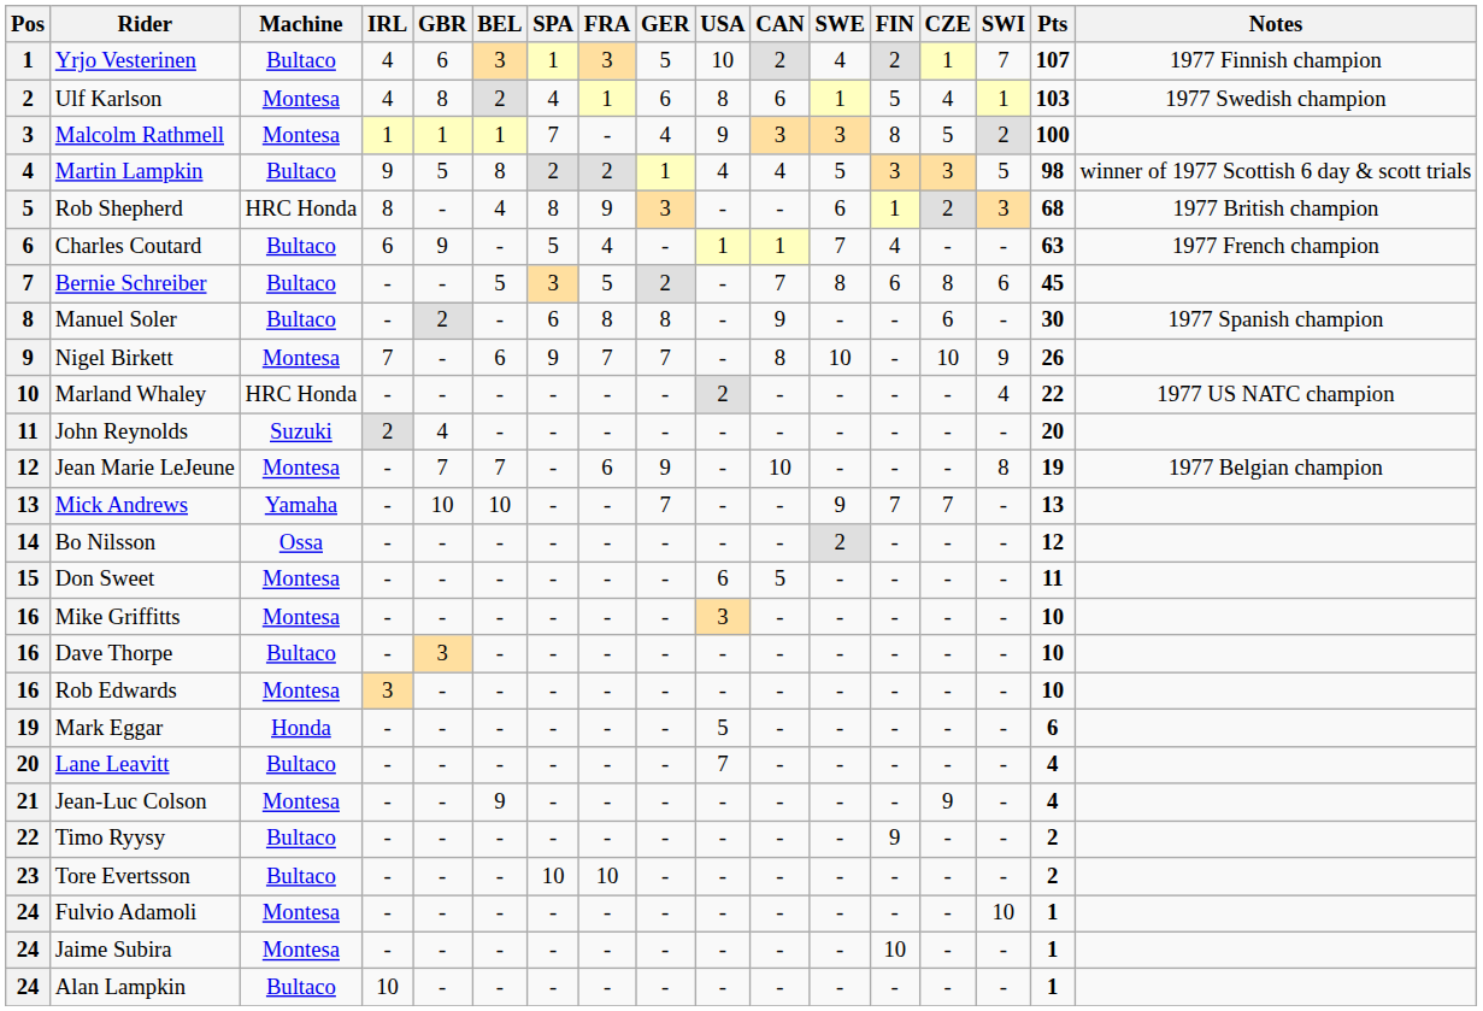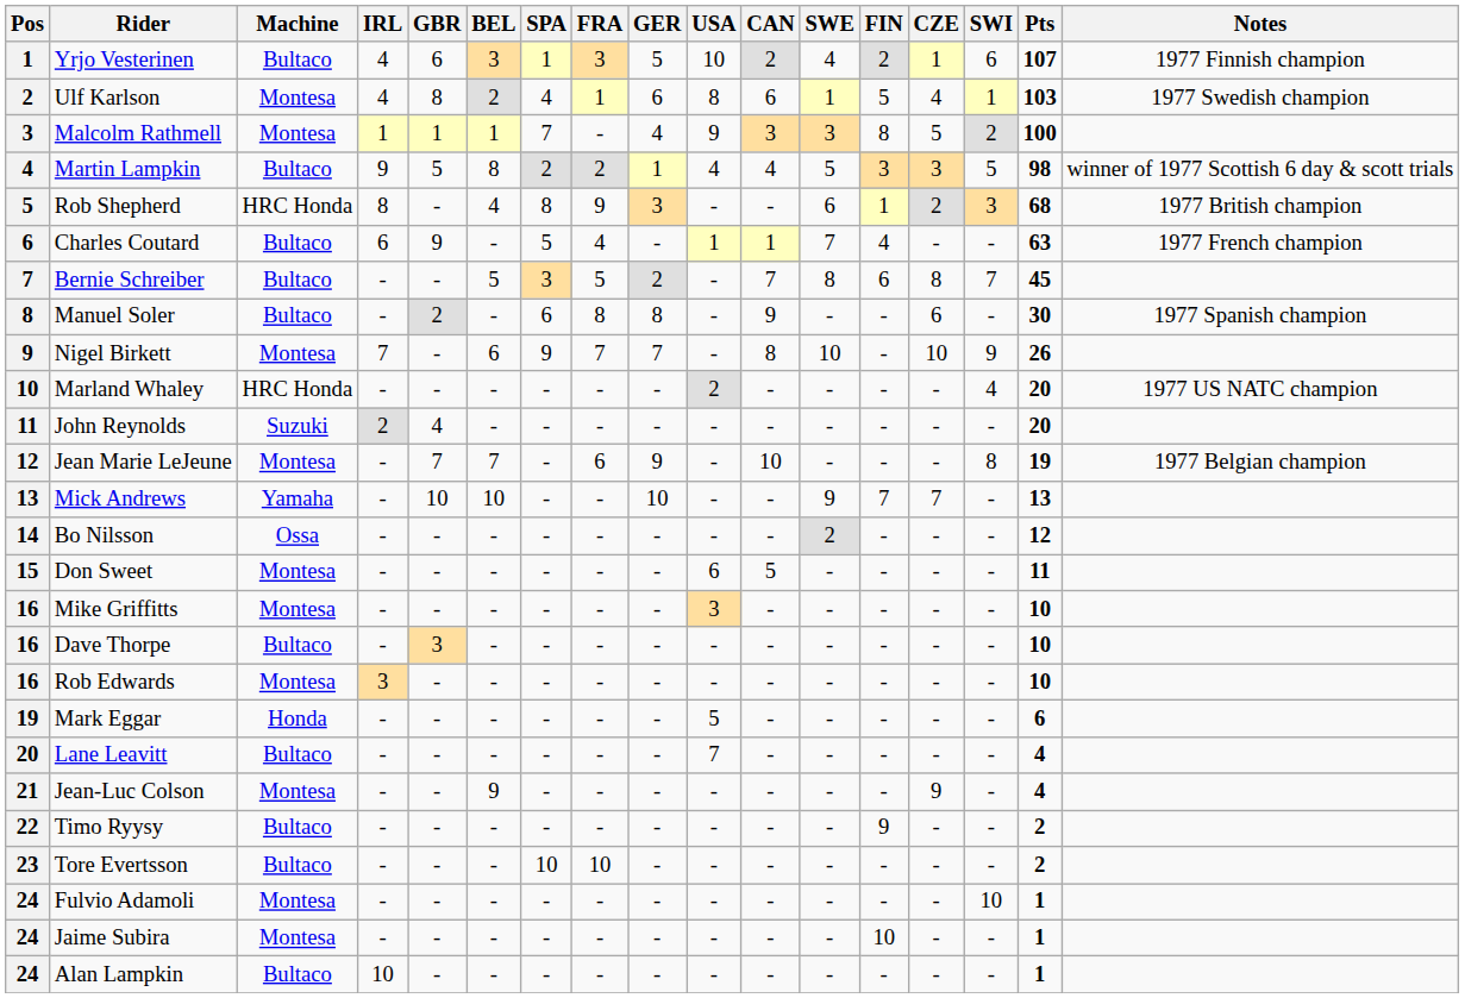 <table class="wikitable" style="font-size: 85%; text-align:center">
 <tr valign="top">
 <th valign="middle">Pos</th>
 <th valign="middle">Rider</th>
 <th valign="middle">Machine</th>
 <th>IRL<br></th>
 <th>GBR<br></th>
 <th>BEL<br></th>
 <th>SPA<br></th>
 <th>FRA<br></th>
 <th>GER<br></th>
 <th>USA<br></th>
 <th>CAN<br></th>
 <th>SWE<br></th>
 <th>FIN<br></th>
 <th>CZE<br></th>
 <th>SWI<br></th>
 <th valign="middle">Pts</th>
 <th>Notes</th>
 </tr>
 <tr>
 <th>1</th>
 <td align="left"> <a href='#'>Yrjo Vesterinen</a></td>
 <td><a href='#'>Bultaco</a></td>
 <td>4</td>
 <td>6</td>
 <td style="background:#ffdf9f;">3</td>
 <td style="background:#ffffbf;">1</td>
 <td style="background:#ffdf9f;">3</td>
 <td>5</td>
 <td>10</td>
 <td style="background:#dfdfdf;">2</td>
 <td>4</td>
 <td style="background:#dfdfdf;">2</td>
 <td style="background:#ffffbf;">1</td>
-<td>7</td>
+<td>6</td>
 <td><strong>107</strong></td>
 <td>1977 Finnish champion</td>
 </tr>
 <tr>
 <th>2</th>
 <td align="left"> Ulf Karlson</td>
 <td><a href='#'>Montesa</a></td>
 <td>4</td>
 <td>8</td>
 <td style="background:#dfdfdf;">2</td>
 <td>4</td>
 <td style="background:#ffffbf;">1</td>
 <td>6</td>
 <td>8</td>
 <td>6</td>
 <td style="background:#ffffbf;">1</td>
 <td>5</td>
 <td>4</td>
 <td style="background:#ffffbf;">1</td>
 <td><strong>103</strong></td>
 <td>1977 Swedish champion</td>
 </tr>
 <tr>
 <th>3</th>
 <td align="left"> <a href='#'>Malcolm Rathmell</a></td>
 <td><a href='#'>Montesa</a></td>
 <td style="background:#ffffbf;">1</td>
 <td style="background:#ffffbf;">1</td>
 <td style="background:#ffffbf;">1</td>
 <td>7</td>
 <td>-</td>
 <td>4</td>
 <td>9</td>
 <td style="background:#ffdf9f;">3</td>
 <td style="background:#ffdf9f;">3</td>
 <td>8</td>
 <td>5</td>
 <td style="background:#dfdfdf;">2</td>
 <td><strong>100</strong></td>
 <td></td>
 </tr>
 <tr>
 <th>4</th>
 <td align="left"> <a href='#'>Martin Lampkin</a></td>
 <td><a href='#'>Bultaco</a></td>
 <td>9</td>
 <td>5</td>
 <td>8</td>
 <td style="background:#dfdfdf;">2</td>
 <td style="background:#dfdfdf;">2</td>
 <td style="background:#ffffbf;">1</td>
 <td>4</td>
 <td>4</td>
 <td>5</td>
 <td style="background:#ffdf9f;">3</td>
 <td style="background:#ffdf9f;">3</td>
 <td>5</td>
 <td><strong>98</strong></td>
 <td>winner of 1977 Scottish 6 day & scott trials</td>
 </tr>
 <tr>
 <th>5</th>
 <td align="left"> Rob Shepherd</td>
 <td>HRC Honda</td>
 <td>8</td>
 <td>-</td>
 <td>4</td>
 <td>8</td>
 <td>9</td>
 <td style="background:#ffdf9f;">3</td>
 <td>-</td>
 <td>-</td>
 <td>6</td>
 <td style="background:#ffffbf;">1</td>
 <td style="background:#dfdfdf;">2</td>
 <td style="background:#ffdf9f;">3</td>
 <td><strong>68</strong></td>
 <td>1977 British champion</td>
 </tr>
 <tr>
 <th>6</th>
 <td align="left"> Charles Coutard</td>
 <td><a href='#'>Bultaco</a></td>
 <td>6</td>
 <td>9</td>
 <td>-</td>
 <td>5</td>
 <td>4</td>
 <td>-</td>
 <td style="background:#ffffbf;">1</td>
 <td style="background:#ffffbf;">1</td>
 <td>7</td>
 <td>4</td>
 <td>-</td>
 <td>-</td>
 <td><strong>63</strong></td>
 <td>1977 French champion</td>
 </tr>
 <tr>
 <th>7</th>
 <td align="left"> <a href='#'>Bernie Schreiber</a></td>
 <td><a href='#'>Bultaco</a></td>
 <td>-</td>
 <td>-</td>
 <td>5</td>
 <td style="background:#ffdf9f;">3</td>
 <td>5</td>
 <td style="background:#dfdfdf;">2</td>
 <td>-</td>
 <td>7</td>
 <td>8</td>
 <td>6</td>
 <td>8</td>
-<td>6</td>
+<td>7</td>
 <td><strong>45</strong></td>
 <td></td>
 </tr>
 <tr>
 <th>8</th>
 <td align="left"> Manuel Soler</td>
 <td><a href='#'>Bultaco</a></td>
 <td>-</td>
 <td style="background:#dfdfdf;">2</td>
 <td>-</td>
 <td>6</td>
 <td>8</td>
 <td>8</td>
 <td>-</td>
 <td>9</td>
 <td>-</td>
 <td>-</td>
 <td>6</td>
 <td>-</td>
 <td><strong>30</strong></td>
 <td>1977 Spanish champion</td>
 </tr>
 <tr>
 <th>9</th>
 <td align="left"> Nigel Birkett</td>
 <td><a href='#'>Montesa</a></td>
 <td>7</td>
 <td>-</td>
 <td>6</td>
 <td>9</td>
 <td>7</td>
 <td>7</td>
 <td>-</td>
 <td>8</td>
 <td>10</td>
 <td>-</td>
 <td>10</td>
 <td>9</td>
 <td><strong>26</strong></td>
 <td></td>
 </tr>
 <tr>
 <th>10</th>
 <td align="left"> Marland Whaley</td>
 <td>HRC Honda</td>
 <td>-</td>
 <td>-</td>
 <td>-</td>
 <td>-</td>
 <td>-</td>
 <td>-</td>
 <td style="background:#dfdfdf;">2</td>
 <td>-</td>
 <td>-</td>
 <td>-</td>
 <td>-</td>
 <td>4</td>
-<td><strong>22</strong></td>
+<td><strong>20</strong></td>
 <td>1977 US NATC champion</td>
 </tr>
 <tr>
 <th>11</th>
 <td align="left"> John Reynolds</td>
 <td><a href='#'>Suzuki</a></td>
 <td style="background:#dfdfdf;">2</td>
 <td>4</td>
 <td>-</td>
 <td>-</td>
 <td>-</td>
 <td>-</td>
 <td>-</td>
 <td>-</td>
 <td>-</td>
 <td>-</td>
 <td>-</td>
 <td>-</td>
 <td><strong>20</strong></td>
 <td></td>
 </tr>
 <tr>
 <th>12</th>
 <td align="left"> Jean Marie LeJeune</td>
 <td><a href='#'>Montesa</a></td>
 <td>-</td>
 <td>7</td>
 <td>7</td>
 <td>-</td>
 <td>6</td>
 <td>9</td>
 <td>-</td>
 <td>10</td>
 <td>-</td>
 <td>-</td>
 <td>-</td>
 <td>8</td>
 <td><strong>19</strong></td>
 <td>1977 Belgian champion</td>
 </tr>
 <tr>
 <th>13</th>
 <td align="left"> <a href='#'>Mick Andrews</a></td>
 <td><a href='#'>Yamaha</a></td>
 <td>-</td>
 <td>10</td>
 <td>10</td>
 <td>-</td>
 <td>-</td>
-<td>7</td>
+<td>10</td>
 <td>-</td>
 <td>-</td>
 <td>9</td>
 <td>7</td>
 <td>7</td>
 <td>-</td>
 <td><strong>13</strong></td>
 <td></td>
 </tr>
 <tr>
 <th>14</th>
 <td align="left"> Bo Nilsson</td>
 <td><a href='#'>Ossa</a></td>
 <td>-</td>
 <td>-</td>
 <td>-</td>
 <td>-</td>
 <td>-</td>
 <td>-</td>
 <td>-</td>
 <td>-</td>
 <td style="background:#dfdfdf;">2</td>
 <td>-</td>
 <td>-</td>
 <td>-</td>
 <td><strong>12</strong></td>
 <td></td>
 </tr>
 <tr>
 <th>15</th>
 <td align="left"> Don Sweet</td>
 <td><a href='#'>Montesa</a></td>
 <td>-</td>
 <td>-</td>
 <td>-</td>
 <td>-</td>
 <td>-</td>
 <td>-</td>
 <td>6</td>
 <td>5</td>
 <td>-</td>
 <td>-</td>
 <td>-</td>
 <td>-</td>
 <td><strong>11</strong></td>
 <td></td>
 </tr>
 <tr>
 <th>16</th>
 <td align="left"> Mike Griffitts</td>
 <td><a href='#'>Montesa</a></td>
 <td>-</td>
 <td>-</td>
 <td>-</td>
 <td>-</td>
 <td>-</td>
 <td>-</td>
 <td style="background:#ffdf9f;">3</td>
 <td>-</td>
 <td>-</td>
 <td>-</td>
 <td>-</td>
 <td>-</td>
 <td><strong>10</strong></td>
 <td></td>
 </tr>
 <tr>
 <th>16</th>
 <td align="left"> Dave Thorpe</td>
 <td><a href='#'>Bultaco</a></td>
 <td>-</td>
 <td style="background:#ffdf9f;">3</td>
 <td>-</td>
 <td>-</td>
 <td>-</td>
 <td>-</td>
 <td>-</td>
 <td>-</td>
 <td>-</td>
 <td>-</td>
 <td>-</td>
 <td>-</td>
 <td><strong>10</strong></td>
 <td></td>
 </tr>
 <tr>
 <th>16</th>
 <td align="left"> Rob Edwards</td>
 <td><a href='#'>Montesa</a></td>
 <td style="background:#ffdf9f;">3</td>
 <td>-</td>
 <td>-</td>
 <td>-</td>
 <td>-</td>
 <td>-</td>
 <td>-</td>
 <td>-</td>
 <td>-</td>
 <td>-</td>
 <td>-</td>
 <td>-</td>
 <td><strong>10</strong></td>
 <td></td>
 </tr>
 <tr>
 <th>19</th>
 <td align="left"> Mark Eggar</td>
 <td><a href='#'>Honda</a></td>
 <td>-</td>
 <td>-</td>
 <td>-</td>
 <td>-</td>
 <td>-</td>
 <td>-</td>
 <td>5</td>
 <td>-</td>
 <td>-</td>
 <td>-</td>
 <td>-</td>
 <td>-</td>
 <td><strong>6</strong></td>
 <td></td>
 </tr>
 <tr>
 <th>20</th>
 <td align="left"> <a href='#'>Lane Leavitt</a></td>
 <td><a href='#'>Bultaco</a></td>
 <td>-</td>
 <td>-</td>
 <td>-</td>
 <td>-</td>
 <td>-</td>
 <td>-</td>
 <td>7</td>
 <td>-</td>
 <td>-</td>
 <td>-</td>
 <td>-</td>
 <td>-</td>
 <td><strong>4</strong></td>
 <td></td>
 </tr>
 <tr>
 <th>21</th>
 <td align="left"> Jean-Luc Colson</td>
 <td><a href='#'>Montesa</a></td>
 <td>-</td>
 <td>-</td>
 <td>9</td>
 <td>-</td>
 <td>-</td>
 <td>-</td>
 <td>-</td>
 <td>-</td>
 <td>-</td>
 <td>-</td>
 <td>9</td>
 <td>-</td>
 <td><strong>4</strong></td>
 <td></td>
 </tr>
 <tr>
 <th>22</th>
 <td align="left"> Timo Ryysy</td>
 <td><a href='#'>Bultaco</a></td>
 <td>-</td>
 <td>-</td>
 <td>-</td>
 <td>-</td>
 <td>-</td>
 <td>-</td>
 <td>-</td>
 <td>-</td>
 <td>-</td>
 <td>9</td>
 <td>-</td>
 <td>-</td>
 <td><strong>2</strong></td>
 <td></td>
 </tr>
 <tr>
 <th>23</th>
 <td align="left"> Tore Evertsson</td>
 <td><a href='#'>Bultaco</a></td>
 <td>-</td>
 <td>-</td>
 <td>-</td>
 <td>10</td>
 <td>10</td>
 <td>-</td>
 <td>-</td>
 <td>-</td>
 <td>-</td>
 <td>-</td>
 <td>-</td>
 <td>-</td>
 <td><strong>2</strong></td>
 <td></td>
 </tr>
 <tr>
 <th>24</th>
 <td align="left"> Fulvio Adamoli</td>
 <td><a href='#'>Montesa</a></td>
 <td>-</td>
 <td>-</td>
 <td>-</td>
 <td>-</td>
 <td>-</td>
 <td>-</td>
 <td>-</td>
 <td>-</td>
 <td>-</td>
 <td>-</td>
 <td>-</td>
 <td>10</td>
 <td><strong>1</strong></td>
 <td></td>
 </tr>
 <tr>
 <th>24</th>
 <td align="left"> Jaime Subira</td>
 <td><a href='#'>Montesa</a></td>
 <td>-</td>
 <td>-</td>
 <td>-</td>
 <td>-</td>
 <td>-</td>
 <td>-</td>
 <td>-</td>
 <td>-</td>
 <td>-</td>
 <td>10</td>
 <td>-</td>
 <td>-</td>
 <td><strong>1</strong></td>
 <td></td>
 </tr>
 <tr>
 <th>24</th>
 <td align="left"> Alan Lampkin</td>
 <td><a href='#'>Bultaco</a></td>
 <td>10</td>
 <td>-</td>
 <td>-</td>
 <td>-</td>
 <td>-</td>
 <td>-</td>
 <td>-</td>
 <td>-</td>
 <td>-</td>
 <td>-</td>
 <td>-</td>
 <td>-</td>
 <td><strong>1</strong></td>
 <td></td>
 </tr>
 </table>
